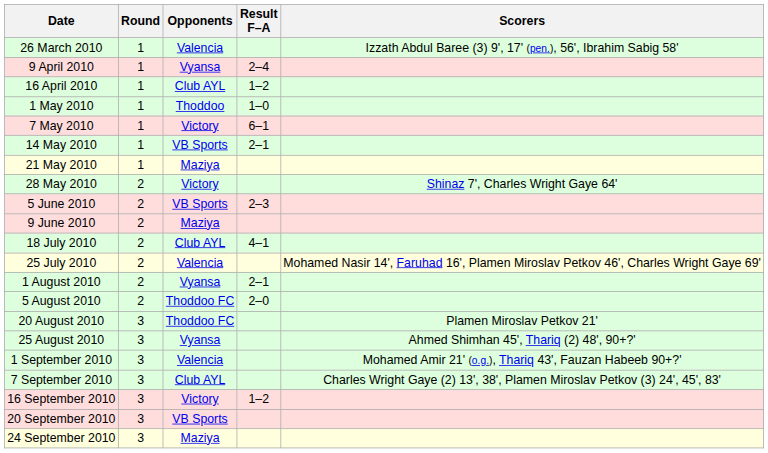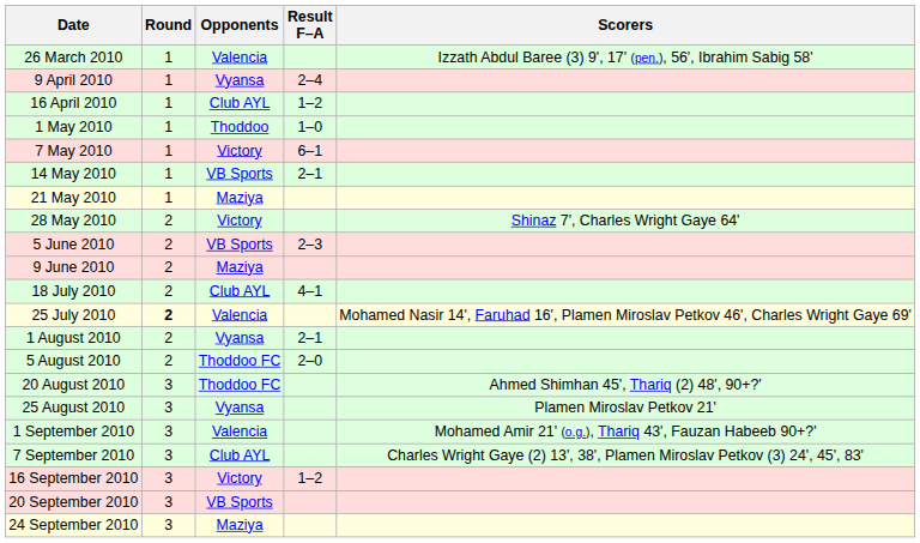 <table class="wikitable" style="text-align:center">
 <tr>
 <th>Date</th>
 <th>Round</th>
 <th>Opponents</th>
 <th>Result<br>F–A</th>
 <th>Scorers</th>
 </tr>
 <tr bgcolor="#ddffdd">
 <td>26 March 2010</td>
 <td>1</td>
 <td><a href='#'>Valencia</a></td>
 <td></td>
 <td>Izzath Abdul Baree (3) 9', 17' <small>(<a href='#'>pen.</a>)</small>, 56', Ibrahim Sabig 58'</td>
 </tr>
 <tr bgcolor="#ffdddd">
 <td>9 April 2010</td>
 <td>1</td>
 <td><a href='#'>Vyansa</a></td>
 <td>2–4</td>
 <td></td>
 </tr>
 <tr bgcolor="#ddffdd">
 <td>16 April 2010</td>
 <td>1</td>
 <td><a href='#'>Club AYL</a></td>
 <td>1–2</td>
 <td></td>
 </tr>
 <tr bgcolor="#ddffdd">
 <td>1 May 2010</td>
 <td>1</td>
 <td><a href='#'>Thoddoo</a></td>
 <td>1–0</td>
 <td></td>
 </tr>
 <tr bgcolor="#ffdddd">
 <td>7 May 2010</td>
 <td>1</td>
 <td><a href='#'>Victory</a></td>
 <td>6–1</td>
 <td></td>
 </tr>
 <tr bgcolor="#ddffdd">
 <td>14 May 2010</td>
 <td>1</td>
 <td><a href='#'>VB Sports</a></td>
 <td>2–1</td>
 <td></td>
 </tr>
 <tr bgcolor="#ffffdd">
 <td>21 May 2010</td>
 <td>1</td>
 <td><a href='#'>Maziya</a></td>
 <td></td>
 <td></td>
 </tr>
 <tr bgcolor="#ddffdd">
 <td>28 May 2010</td>
 <td>2</td>
 <td><a href='#'>Victory</a></td>
 <td></td>
 <td><a href='#'>Shinaz</a> 7', Charles Wright Gaye 64'</td>
 </tr>
 <tr bgcolor="#ffdddd">
 <td>5 June 2010</td>
 <td>2</td>
 <td><a href='#'>VB Sports</a></td>
 <td>2–3</td>
 <td></td>
 </tr>
 <tr bgcolor="#ffdddd">
 <td>9 June 2010</td>
 <td>2</td>
 <td><a href='#'>Maziya</a></td>
 <td></td>
 <td></td>
 </tr>
 <tr bgcolor="#ddffdd">
 <td>18 July 2010</td>
 <td>2</td>
 <td><a href='#'>Club AYL</a></td>
 <td>4–1</td>
 <td></td>
 </tr>
 <tr bgcolor="#ffffdd">
 <td>25 July 2010</td>
-<td>2</td>
+<td><strong>2</strong></td>
 <td><a href='#'>Valencia</a></td>
 <td></td>
 <td>Mohamed Nasir 14', <a href='#'>Faruhad</a> 16', Plamen Miroslav Petkov 46', Charles Wright Gaye 69'</td>
 </tr>
 <tr bgcolor="#ddffdd">
 <td>1 August 2010</td>
 <td>2</td>
 <td><a href='#'>Vyansa</a></td>
 <td>2–1</td>
 <td></td>
 </tr>
 <tr bgcolor="#ddffdd">
 <td>5 August 2010</td>
 <td>2</td>
 <td><a href='#'>Thoddoo FC</a></td>
 <td>2–0</td>
 <td></td>
 </tr>
 <tr bgcolor="#ddffdd">
 <td>20 August 2010</td>
 <td>3</td>
 <td><a href='#'>Thoddoo FC</a></td>
 <td></td>
-<td>Plamen Miroslav Petkov 21'</td>
+<td>Ahmed Shimhan 45', <a href='#'>Thariq</a> (2) 48', 90+?'</td>
 </tr>
 <tr bgcolor="#ddffdd">
 <td>25 August 2010</td>
 <td>3</td>
 <td><a href='#'>Vyansa</a></td>
 <td></td>
-<td>Ahmed Shimhan 45', <a href='#'>Thariq</a> (2) 48', 90+?'</td>
+<td>Plamen Miroslav Petkov 21'</td>
 </tr>
 <tr bgcolor="#ddffdd">
 <td>1 September 2010</td>
 <td>3</td>
 <td><a href='#'>Valencia</a></td>
 <td></td>
 <td>Mohamed Amir 21' <small>(<a href='#'>o.g.</a>)</small>, <a href='#'>Thariq</a> 43', Fauzan Habeeb 90+?'</td>
 </tr>
 <tr bgcolor="#ddffdd">
 <td>7 September 2010</td>
 <td>3</td>
 <td><a href='#'>Club AYL</a></td>
 <td></td>
 <td>Charles Wright Gaye (2) 13', 38', Plamen Miroslav Petkov (3) 24', 45', 83'</td>
 </tr>
 <tr bgcolor="#ffdddd">
 <td>16 September 2010</td>
 <td>3</td>
 <td><a href='#'>Victory</a></td>
 <td>1–2</td>
 <td></td>
 </tr>
 <tr bgcolor="#ffdddd">
 <td>20 September 2010</td>
 <td>3</td>
 <td><a href='#'>VB Sports</a></td>
 <td></td>
 <td></td>
 </tr>
 <tr bgcolor="#ffffdd">
 <td>24 September 2010</td>
 <td>3</td>
 <td><a href='#'>Maziya</a></td>
 <td></td>
 <td></td>
 </tr>
 </table>
